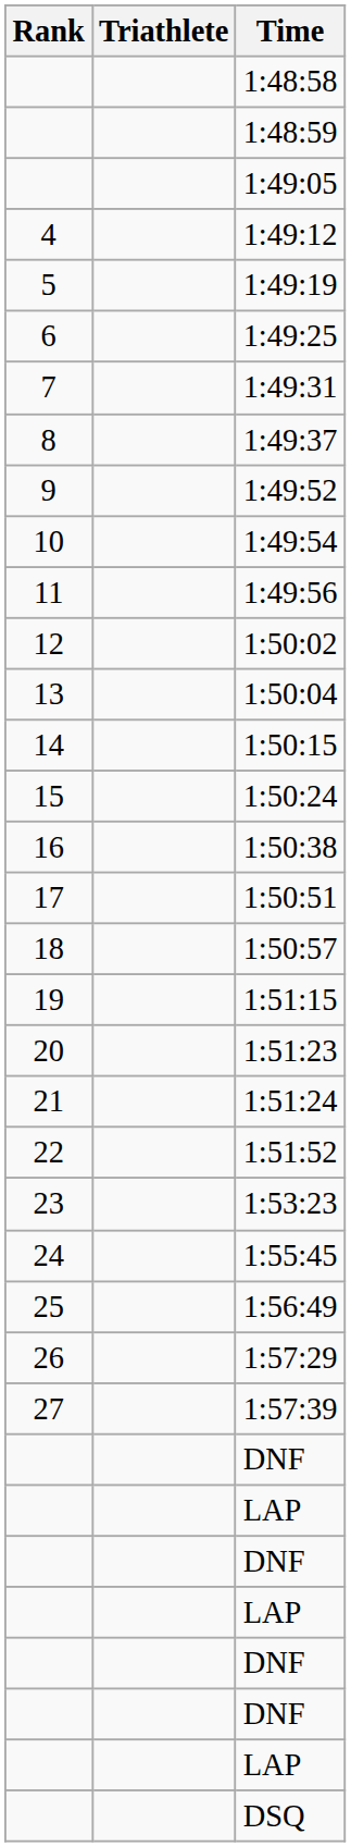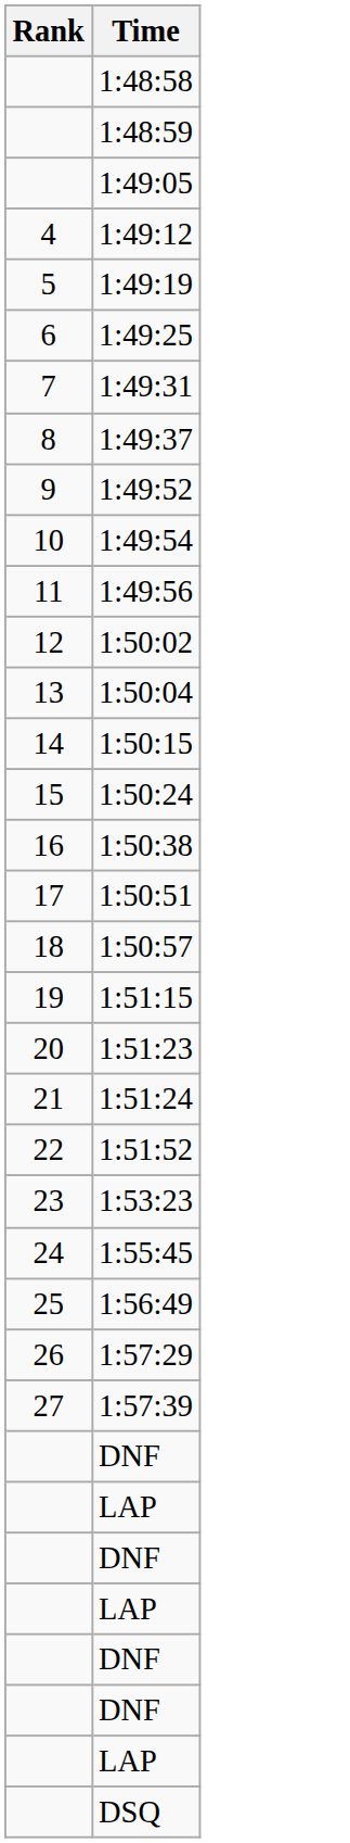 <table class="wikitable" style="font-size:95%" style="width:35em;">
 <tr>
 <th>Rank</th>
-<th>Triathlete</th>
 <th>Time</th>
 </tr>
 <tr>
 <td align=center></td>
-<td></td>
 <td>1:48:58</td>
 </tr>
 <tr>
 <td align=center></td>
-<td></td>
 <td>1:48:59</td>
 </tr>
 <tr>
 <td align=center></td>
-<td></td>
 <td>1:49:05</td>
 </tr>
 <tr>
 <td align=center>4</td>
-<td></td>
 <td>1:49:12</td>
 </tr>
 <tr>
 <td align=center>5</td>
-<td></td>
 <td>1:49:19</td>
 </tr>
 <tr>
 <td align=center>6</td>
-<td></td>
 <td>1:49:25</td>
 </tr>
 <tr>
 <td align=center>7</td>
-<td></td>
 <td>1:49:31</td>
 </tr>
 <tr>
 <td align=center>8</td>
-<td></td>
 <td>1:49:37</td>
 </tr>
 <tr>
 <td align=center>9</td>
-<td></td>
 <td>1:49:52</td>
 </tr>
 <tr>
 <td align=center>10</td>
-<td></td>
 <td>1:49:54</td>
 </tr>
 <tr>
 <td align=center>11</td>
-<td></td>
 <td>1:49:56</td>
 </tr>
 <tr>
 <td align=center>12</td>
-<td></td>
 <td>1:50:02</td>
 </tr>
 <tr>
 <td align=center>13</td>
-<td></td>
 <td>1:50:04</td>
 </tr>
 <tr>
 <td align=center>14</td>
-<td></td>
 <td>1:50:15</td>
 </tr>
 <tr>
 <td align=center>15</td>
-<td></td>
 <td>1:50:24</td>
 </tr>
 <tr>
 <td align=center>16</td>
-<td></td>
 <td>1:50:38</td>
 </tr>
 <tr>
 <td align=center>17</td>
-<td></td>
 <td>1:50:51</td>
 </tr>
 <tr>
 <td align=center>18</td>
-<td></td>
 <td>1:50:57</td>
 </tr>
 <tr>
 <td align=center>19</td>
-<td></td>
 <td>1:51:15</td>
 </tr>
 <tr>
 <td align=center>20</td>
-<td></td>
 <td>1:51:23</td>
 </tr>
 <tr>
 <td align=center>21</td>
-<td></td>
 <td>1:51:24</td>
 </tr>
 <tr>
 <td align=center>22</td>
-<td></td>
 <td>1:51:52</td>
 </tr>
 <tr>
 <td align=center>23</td>
-<td></td>
 <td>1:53:23</td>
 </tr>
 <tr>
 <td align=center>24</td>
-<td></td>
 <td>1:55:45</td>
 </tr>
 <tr>
 <td align=center>25</td>
-<td></td>
 <td>1:56:49</td>
 </tr>
 <tr>
 <td align=center>26</td>
-<td></td>
 <td>1:57:29</td>
 </tr>
 <tr>
 <td align=center>27</td>
-<td></td>
 <td>1:57:39</td>
 </tr>
 <tr>
 <td align=center></td>
-<td></td>
 <td>DNF</td>
 </tr>
 <tr>
 <td align=center></td>
-<td></td>
 <td>LAP</td>
 </tr>
 <tr>
 <td align=center></td>
-<td></td>
 <td>DNF</td>
 </tr>
 <tr>
 <td align=center></td>
-<td></td>
 <td>LAP</td>
 </tr>
 <tr>
 <td align=center></td>
-<td></td>
 <td>DNF</td>
 </tr>
 <tr>
 <td align=center></td>
-<td></td>
 <td>DNF</td>
 </tr>
 <tr>
 <td align=center></td>
-<td></td>
 <td>LAP</td>
 </tr>
 <tr>
 <td align=center></td>
-<td></td>
 <td>DSQ</td>
 </tr>
 </table>
